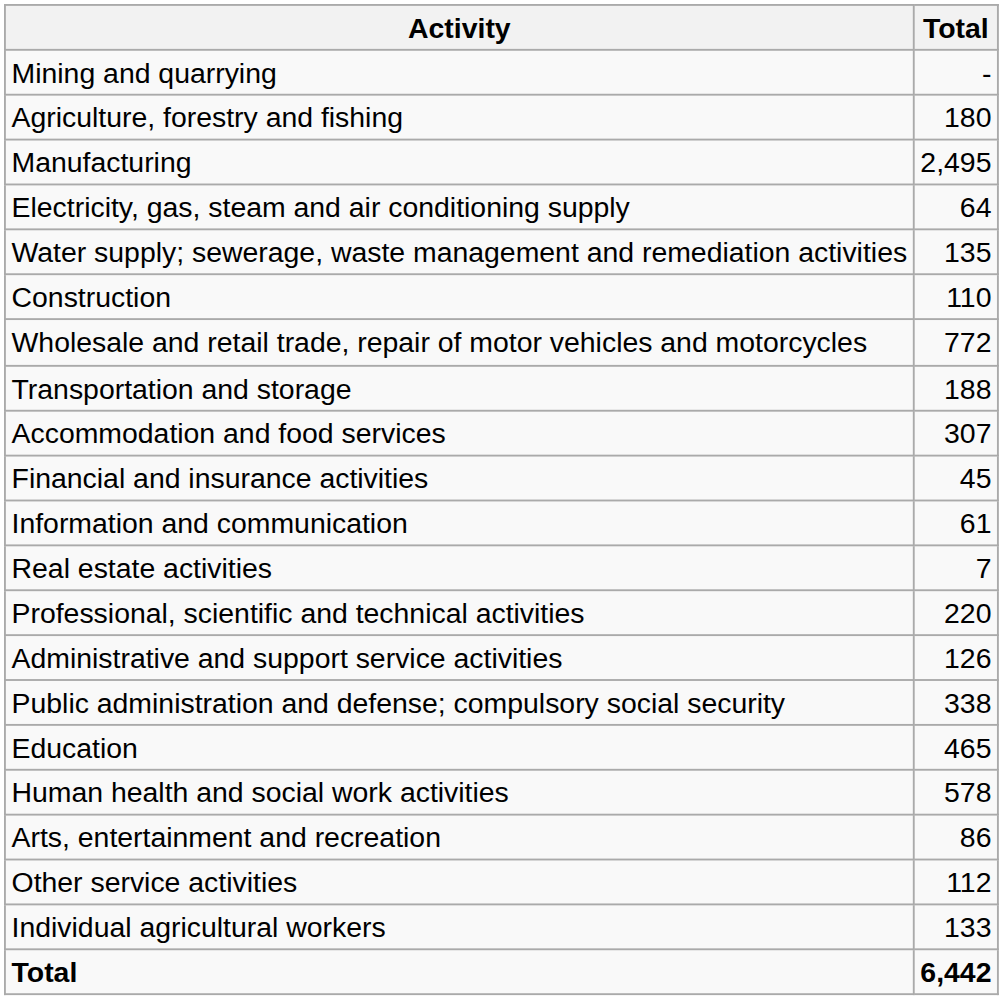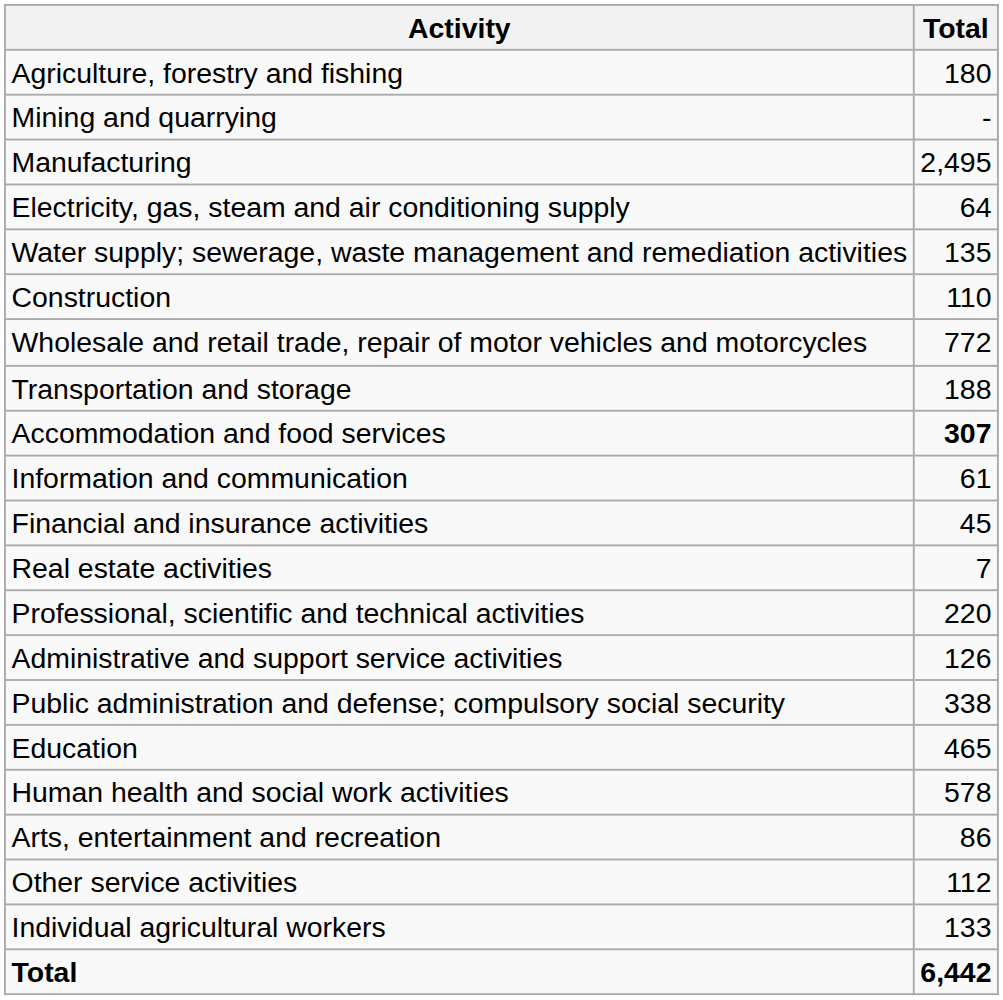 <table class="wikitable sortable" style="font-size:95%;">
 <tr>
 <th>Activity</th>
 <th>Total</th>
 </tr>
 <tr>
+<td>Agriculture, forestry and fishing</td>
+<td align="right">180</td>
+</tr>
+<tr>
 <td>Mining and quarrying</td>
 <td align="right">-</td>
-</tr>
-<tr>
-<td>Agriculture, forestry and fishing</td>
-<td align="right">180</td>
 </tr>
 <tr>
 <td>Manufacturing</td>
 <td align="right">2,495</td>
 </tr>
 <tr>
 <td>Electricity, gas, steam and air conditioning supply</td>
 <td align="right">64</td>
 </tr>
 <tr>
 <td>Water supply; sewerage, waste management and remediation activities</td>
 <td align="right">135</td>
 </tr>
 <tr>
 <td>Construction</td>
 <td align="right">110</td>
 </tr>
 <tr>
 <td>Wholesale and retail trade, repair of motor vehicles and motorcycles</td>
 <td align="right">772</td>
 </tr>
 <tr>
 <td>Transportation and storage</td>
 <td align="right">188</td>
 </tr>
 <tr>
 <td>Accommodation and food services</td>
-<td align="right">307</td>
+<td align="right"><strong>307</strong></td>
+</tr>
+<tr>
+<td>Information and communication</td>
+<td align="right">61</td>
 </tr>
 <tr>
 <td>Financial and insurance activities</td>
 <td align="right">45</td>
-</tr>
-<tr>
-<td>Information and communication</td>
-<td align="right">61</td>
 </tr>
 <tr>
 <td>Real estate activities</td>
 <td align="right">7</td>
 </tr>
 <tr>
 <td>Professional, scientific and technical activities</td>
 <td align="right">220</td>
 </tr>
 <tr>
 <td>Administrative and support service activities</td>
 <td align="right">126</td>
 </tr>
 <tr>
 <td>Public administration and defense; compulsory social security</td>
 <td align="right">338</td>
 </tr>
 <tr>
 <td>Education</td>
 <td align="right">465</td>
 </tr>
 <tr>
 <td>Human health and social work activities</td>
 <td align="right">578</td>
 </tr>
 <tr>
 <td>Arts, entertainment and recreation</td>
 <td align="right">86</td>
 </tr>
 <tr>
 <td>Other service activities</td>
 <td align="right">112</td>
 </tr>
 <tr>
 <td>Individual agricultural workers</td>
 <td align="right">133</td>
 </tr>
 <tr class="sortbottom">
 <td><strong>Total</strong></td>
 <td align="right"><strong>6,442</strong></td>
 </tr>
 </table>
